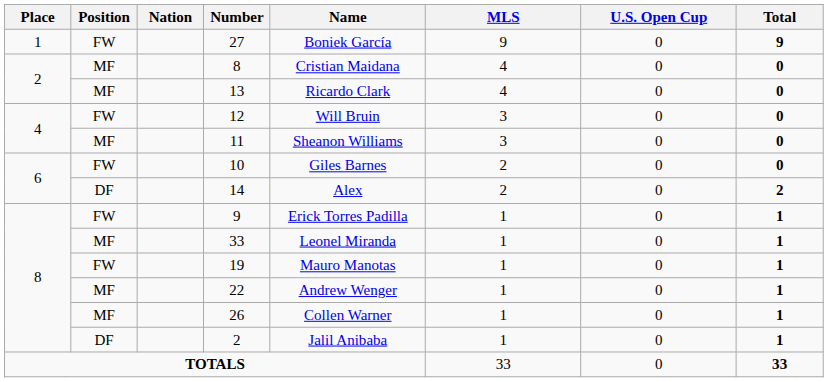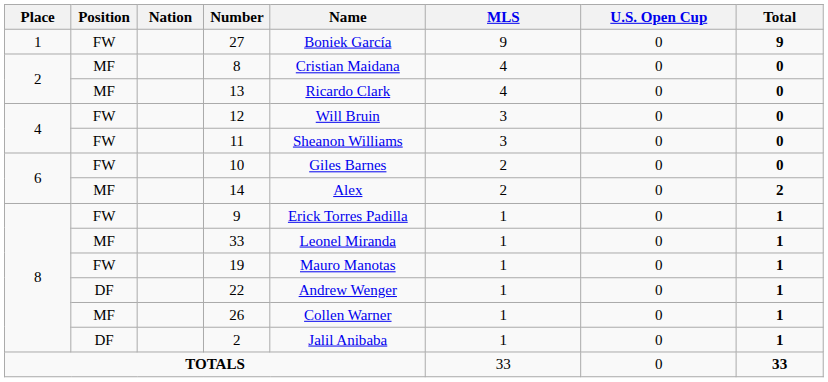 <table class="wikitable" style="font-size: 95%; text-align: center;">
 <tr>
 <th width=60>Place</th>
 <th width=60>Position</th>
 <th width=60>Nation</th>
 <th width=60>Number</th>
 <th width=150>Name</th>
 <th width=150><a href='#'>MLS</a></th>
 <th width=150><a href='#'>U.S. Open Cup</a></th>
 <th width=80><strong>Total</strong></th>
 </tr>
 <tr>
 <td>1</td>
 <td>FW</td>
 <td></td>
 <td>27</td>
 <td><a href='#'>Boniek García</a></td>
 <td>9</td>
 <td>0</td>
 <td><strong>9</strong></td>
 </tr>
 <tr>
 <td rowspan="2">2</td>
 <td>MF</td>
 <td></td>
 <td>8</td>
 <td><a href='#'>Cristian Maidana</a></td>
 <td>4</td>
 <td>0</td>
 <td><strong>0</strong></td>
 </tr>
 <tr>
 <td>MF</td>
 <td></td>
 <td>13</td>
 <td><a href='#'>Ricardo Clark</a></td>
 <td>4</td>
 <td>0</td>
 <td><strong>0</strong></td>
 </tr>
 <tr>
 <td rowspan="2">4</td>
 <td>FW</td>
 <td></td>
 <td>12</td>
 <td><a href='#'>Will Bruin</a></td>
 <td>3</td>
 <td>0</td>
 <td><strong>0</strong></td>
 </tr>
 <tr>
-<td>MF</td>
+<td>FW</td>
 <td></td>
 <td>11</td>
 <td><a href='#'>Sheanon Williams</a></td>
 <td>3</td>
 <td>0</td>
 <td><strong>0</strong></td>
 </tr>
 <tr>
 <td rowspan="2">6</td>
 <td>FW</td>
 <td></td>
 <td>10</td>
 <td><a href='#'>Giles Barnes</a></td>
 <td>2</td>
 <td>0</td>
 <td><strong>0</strong></td>
 </tr>
 <tr>
-<td>DF</td>
+<td>MF</td>
 <td></td>
 <td>14</td>
 <td><a href='#'>Alex</a></td>
 <td>2</td>
 <td>0</td>
 <td><strong>2</strong></td>
 </tr>
 <tr>
 <td rowspan="6">8</td>
 <td>FW</td>
 <td></td>
 <td>9</td>
 <td><a href='#'>Erick Torres Padilla</a></td>
 <td>1</td>
 <td>0</td>
 <td><strong>1</strong></td>
 </tr>
 <tr>
 <td>MF</td>
 <td></td>
 <td>33</td>
 <td><a href='#'>Leonel Miranda</a></td>
 <td>1</td>
 <td>0</td>
 <td><strong>1</strong></td>
 </tr>
 <tr>
 <td>FW</td>
 <td></td>
 <td>19</td>
 <td><a href='#'>Mauro Manotas</a></td>
 <td>1</td>
 <td>0</td>
 <td><strong>1</strong></td>
 </tr>
 <tr>
-<td>MF</td>
+<td>DF</td>
 <td></td>
 <td>22</td>
 <td><a href='#'>Andrew Wenger</a></td>
 <td>1</td>
 <td>0</td>
 <td><strong>1</strong></td>
 </tr>
 <tr>
 <td>MF</td>
 <td></td>
 <td>26</td>
 <td><a href='#'>Collen Warner</a></td>
 <td>1</td>
 <td>0</td>
 <td><strong>1</strong></td>
 </tr>
 <tr>
 <td>DF</td>
 <td></td>
 <td>2</td>
 <td><a href='#'>Jalil Anibaba</a></td>
 <td>1</td>
 <td>0</td>
 <td><strong>1</strong></td>
 </tr>
 <tr>
 <td colspan="5"><strong>TOTALS</strong></td>
 <td>33</td>
 <td>0</td>
 <td><strong>33</strong></td>
 </tr>
 </table>
